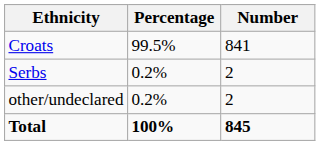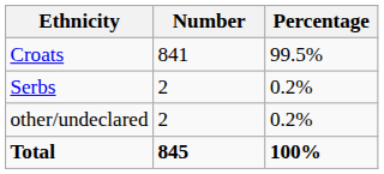 <table class="wikitable">
 <tr>
 <th width="100px">Ethnicity</th>
+<th width="80px">Number</th>
 <th width="80px">Percentage</th>
-<th width="80px">Number</th>
 </tr>
 <tr>
 <td><a href='#'>Croats</a></td>
+<td>841</td>
 <td>99.5%</td>
-<td>841</td>
 </tr>
 <tr>
 <td><a href='#'>Serbs</a></td>
+<td>2</td>
 <td>0.2%</td>
-<td>2</td>
 </tr>
 <tr>
 <td>other/undeclared</td>
+<td>2</td>
 <td>0.2%</td>
-<td>2</td>
 </tr>
 <tr>
 <td><strong>Total</strong></td>
+<td><strong>845</strong></td>
 <td><strong>100%</strong></td>
-<td><strong>845</strong></td>
 </tr>
 </table>
